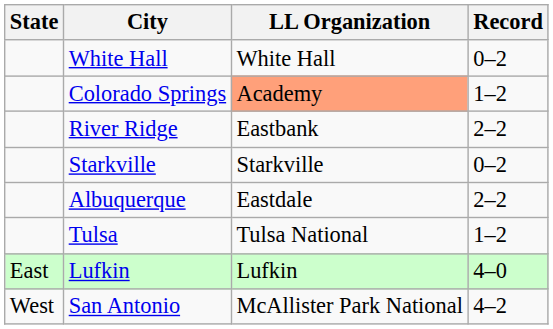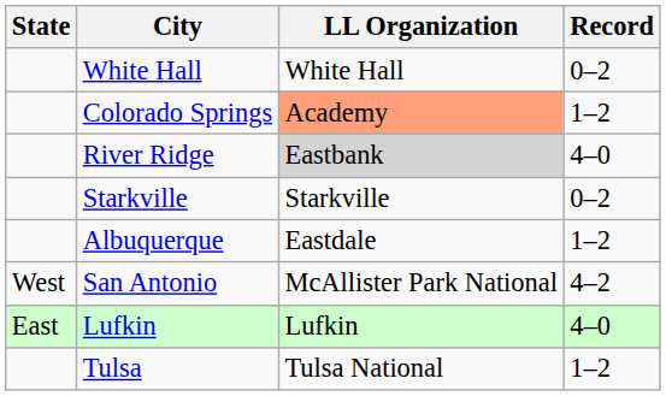 <table class="wikitable">
 <tr>
 <th>State</th>
 <th>City</th>
 <th>LL Organization</th>
 <th>Record</th>
 </tr>
 <tr>
 <td><strong></strong></td>
 <td><a href='#'>White Hall</a></td>
 <td>White Hall</td>
 <td>0–2</td>
 </tr>
 <tr>
 <td><strong></strong></td>
 <td><a href='#'>Colorado Springs</a></td>
 <td style="background: lightsalmon;">Academy</td>
 <td>1–2</td>
 </tr>
 <tr>
 <td><strong></strong></td>
 <td><a href='#'>River Ridge</a></td>
-<td>Eastbank</td>
-<td>2–2</td>
+<td style="background: lightgrey;">Eastbank</td>
+<td>4–0</td>
 </tr>
 <tr>
 <td><strong></strong></td>
 <td><a href='#'>Starkville</a></td>
 <td>Starkville</td>
 <td>0–2</td>
 </tr>
 <tr>
 <td><strong></strong></td>
 <td><a href='#'>Albuquerque</a></td>
 <td>Eastdale</td>
-<td>2–2</td>
+<td>1–2</td>
 </tr>
 <tr>
-<td><strong></strong></td>
-<td><a href='#'>Tulsa</a></td>
-<td>Tulsa National</td>
-<td>1–2</td>
+<td><strong></strong> West</td>
+<td><a href='#'>San Antonio</a></td>
+<td>McAllister Park National</td>
+<td>4–2</td>
 </tr>
 <tr bgcolor="ccffcc">
 <td><strong></strong> East</td>
 <td><a href='#'>Lufkin</a></td>
 <td>Lufkin</td>
 <td>4–0</td>
 </tr>
 <tr>
-<td><strong></strong> West</td>
-<td><a href='#'>San Antonio</a></td>
-<td>McAllister Park National</td>
-<td>4–2</td>
+<td><strong></strong></td>
+<td><a href='#'>Tulsa</a></td>
+<td>Tulsa National</td>
+<td>1–2</td>
 </tr>
 </table>
